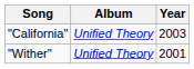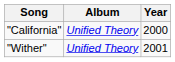 <table class="wikitable">
 <tr>
 <th>Song</th>
 <th>Album</th>
 <th>Year</th>
 </tr>
 <tr>
 <td>"California"</td>
 <td><em><a href='#'>Unified Theory</a></em></td>
-<td>2003</td>
+<td>2000</td>
 </tr>
 <tr>
 <td>"Wither"</td>
 <td><em><a href='#'>Unified Theory</a></em></td>
 <td>2001</td>
 </tr>
 </table>
